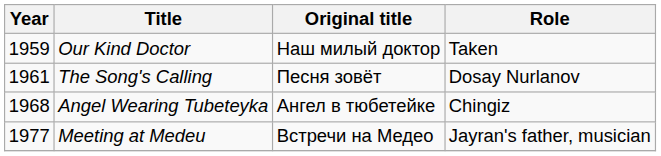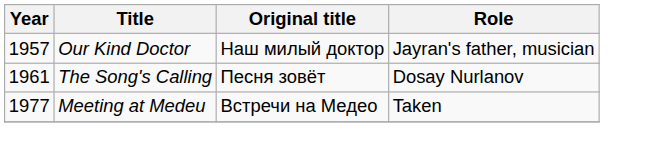 <table class="wikitable" style="margin-right: 0;">
 <tr>
 <th rowspan= width="33">Year</th>
 <th rowspan= width="350">Title</th>
 <th rowspan= width="350">Original title</th>
 <th rowspan= width="350">Role</th>
 </tr>
 <tr>
-<td>1959</td>
+<td>1957</td>
 <td><em>Our Kind Doctor</em></td>
 <td>Наш милый доктор</td>
-<td>Taken</td>
+<td>Jayran's father, musician</td>
 </tr>
 <tr>
 <td>1961</td>
 <td><em>The Song's Calling</em></td>
 <td>Песня зовёт</td>
 <td>Dosay Nurlanov</td>
 </tr>
 <tr>
-<td>1968</td>
-<td><em>Angel Wearing Tubeteyka</em></td>
-<td>Ангел в тюбетейке</td>
-<td>Chingiz</td>
-</tr>
-<tr>
 <td>1977</td>
 <td><em>Meeting at Medeu</em></td>
 <td>Встречи на Медео</td>
-<td>Jayran's father, musician</td>
+<td>Taken</td>
 </tr>
 <tr>
 </tr>
 </table>
